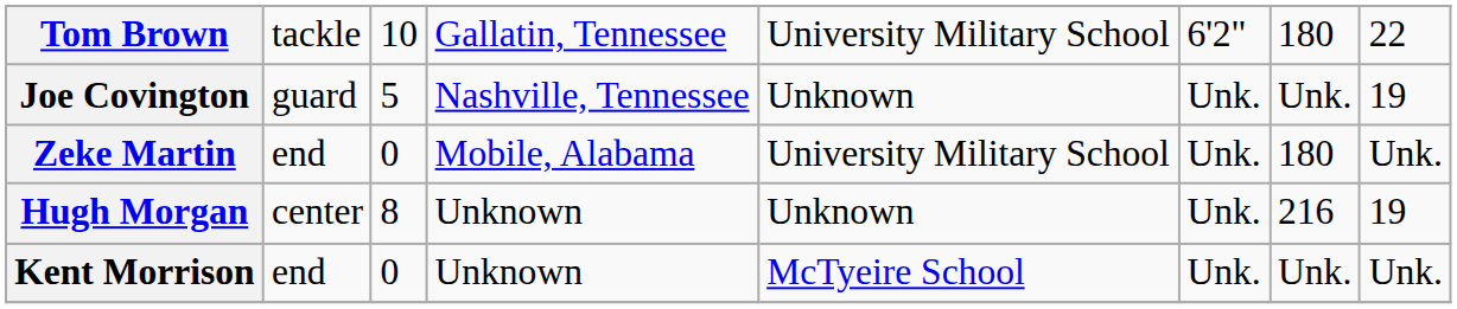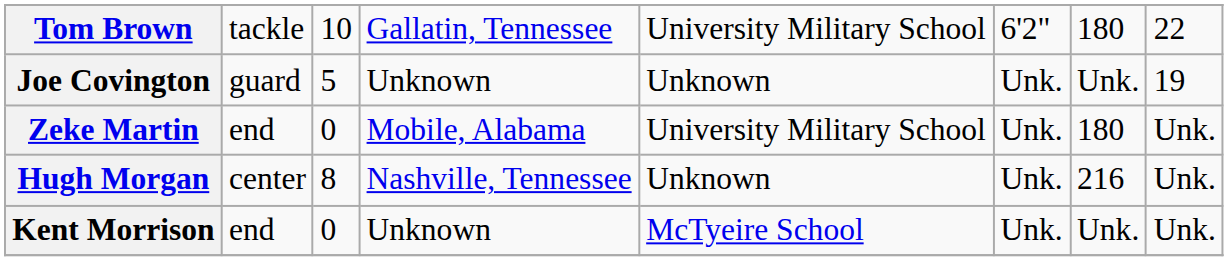 <table class="wikitable sortable plainrowheaders">
 <tr>
 </tr>
 <tr>
 <th scope="row"><a href='#'>Tom Brown</a></th>
 <td>tackle</td>
 <td>10</td>
 <td><a href='#'>Gallatin, Tennessee</a></td>
 <td>University Military School</td>
 <td>6'2"</td>
 <td>180</td>
 <td>22</td>
 </tr>
 <tr>
 <th scope="row">Joe Covington</th>
 <td>guard</td>
 <td>5</td>
-<td><a href='#'>Nashville, Tennessee</a></td>
+<td>Unknown</td>
 <td>Unknown</td>
 <td>Unk.</td>
 <td>Unk.</td>
 <td>19</td>
 </tr>
 <tr>
 <th scope="row"><a href='#'>Zeke Martin</a></th>
 <td>end</td>
 <td>0</td>
 <td><a href='#'>Mobile, Alabama</a></td>
 <td>University Military School</td>
 <td>Unk.</td>
 <td>180</td>
 <td>Unk.</td>
 </tr>
 <tr>
 <th scope="row"><a href='#'>Hugh Morgan</a></th>
 <td>center</td>
 <td>8</td>
-<td>Unknown</td>
+<td><a href='#'>Nashville, Tennessee</a></td>
 <td>Unknown</td>
 <td>Unk.</td>
 <td>216</td>
-<td>19</td>
+<td>Unk.</td>
 </tr>
 <tr>
 <th scope="row">Kent Morrison</th>
 <td>end</td>
 <td>0</td>
 <td>Unknown</td>
 <td><a href='#'>McTyeire School</a></td>
 <td>Unk.</td>
 <td>Unk.</td>
 <td>Unk.</td>
 </tr>
 <tr>
 </tr>
 </table>
